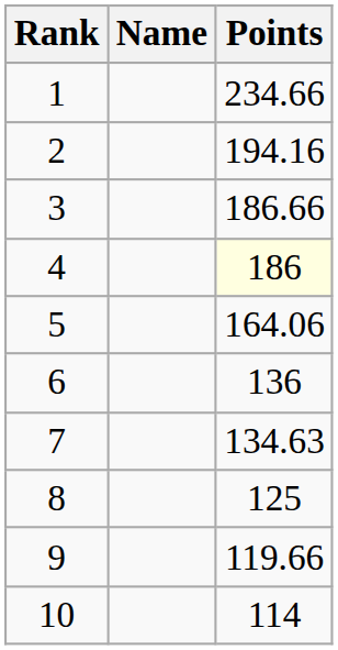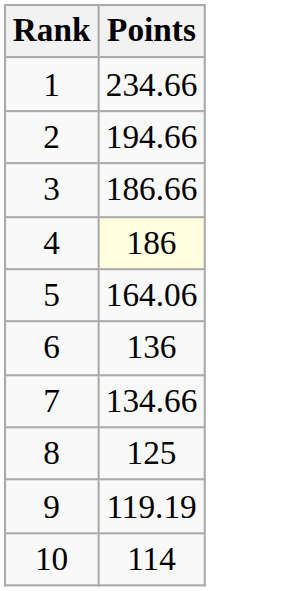 <table class="wikitable sortable">
 <tr>
 <th>Rank</th>
-<th>Name</th>
 <th>Points</th>
 </tr>
 <tr>
 <td align=center>1</td>
-<td></td>
 <td align=center>234.66</td>
 </tr>
 <tr>
 <td align=center>2</td>
-<td></td>
-<td align=center>194.16</td>
+<td align=center>194.66</td>
 </tr>
 <tr>
 <td align=center>3</td>
-<td></td>
 <td align=center>186.66</td>
 </tr>
 <tr>
 <td align=center>4</td>
-<td></td>
 <td align=center style="background: lightyellow;">186</td>
 </tr>
 <tr>
 <td align=center>5</td>
-<td></td>
 <td align=center>164.06</td>
 </tr>
 <tr>
 <td align=center>6</td>
-<td></td>
 <td align=center>136</td>
 </tr>
 <tr>
 <td align=center>7</td>
-<td></td>
-<td align=center>134.63</td>
+<td align=center>134.66</td>
 </tr>
 <tr>
 <td align=center>8</td>
-<td></td>
 <td align=center>125</td>
 </tr>
 <tr>
 <td align=center>9</td>
-<td></td>
-<td align=center>119.66</td>
+<td align=center>119.19</td>
 </tr>
 <tr>
 <td align=center>10</td>
-<td></td>
 <td align=center>114</td>
 </tr>
 </table>
